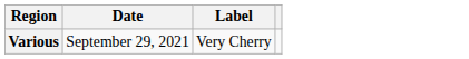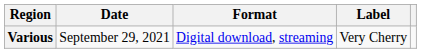 <table class="wikitable plainrowheaders">
 <tr>
 <th>Region</th>
 <th>Date</th>
+<th>Format</th>
 <th>Label</th>
 <th></th>
 </tr>
 <tr>
 <th scope="row">Various</th>
 <td>September 29, 2021</td>
+<td><a href='#'>Digital download</a>, <a href='#'>streaming</a></td>
 <td>Very Cherry</td>
 <td align="center"></td>
 </tr>
 </table>
